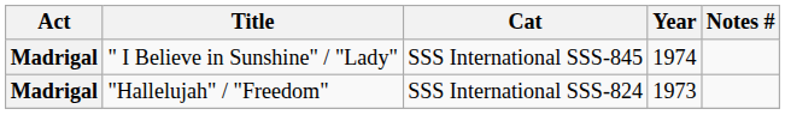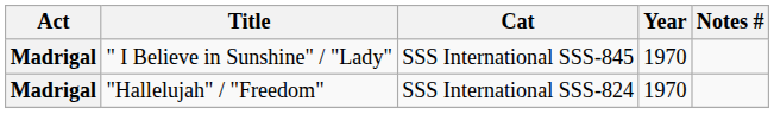 <table class="wikitable plainrowheaders sortable">
 <tr>
 <th scope="col">Act</th>
 <th scope="col" class="unsortable">Title</th>
 <th scope="col">Cat</th>
 <th scope="col">Year</th>
 <th scope="col" class="unsortable">Notes #</th>
 </tr>
 <tr>
 <th scope="row">Madrigal</th>
 <td>" I Believe in Sunshine" / "Lady"</td>
 <td>SSS International SSS-845</td>
-<td>1974</td>
+<td>1970</td>
 <td></td>
 </tr>
 <tr>
 <th scope="row">Madrigal</th>
 <td>"Hallelujah" / "Freedom"</td>
 <td>SSS International SSS-824</td>
-<td>1973</td>
+<td>1970</td>
 <td></td>
 </tr>
 <tr>
 </tr>
 </table>
